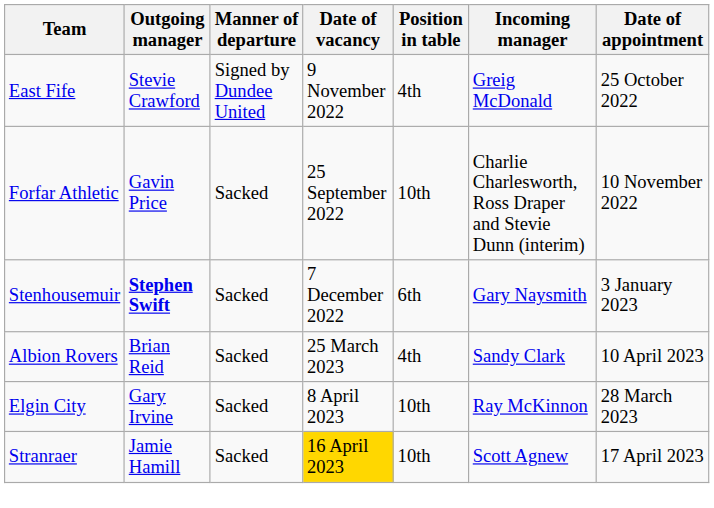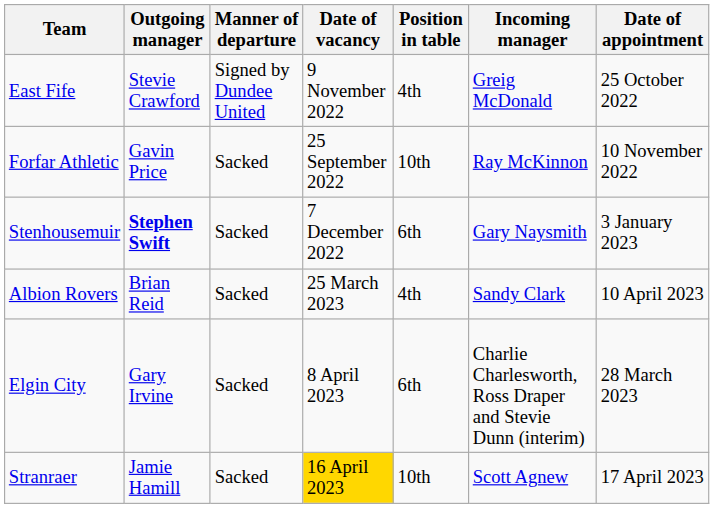 <table class="wikitable sortable">
 <tr>
 <th>Team</th>
 <th>Outgoing manager</th>
 <th>Manner of departure</th>
 <th>Date of vacancy</th>
 <th>Position in table</th>
 <th>Incoming manager</th>
 <th>Date of appointment</th>
 </tr>
 <tr>
 <td><a href='#'>East Fife</a></td>
 <td> <a href='#'>Stevie Crawford</a></td>
 <td>Signed by <a href='#'>Dundee United</a></td>
 <td>9 November 2022</td>
 <td>4th</td>
 <td> <a href='#'>Greig McDonald</a></td>
 <td>25 October 2022</td>
 </tr>
 <tr>
 <td><a href='#'>Forfar Athletic</a></td>
 <td> <a href='#'>Gavin Price</a></td>
 <td>Sacked</td>
 <td>25 September 2022</td>
 <td>10th</td>
-<td><br>Charlie Charlesworth, Ross Draper and Stevie Dunn (interim)</td>
+<td> <a href='#'>Ray McKinnon</a></td>
 <td>10 November 2022</td>
 </tr>
 <tr>
 <td><a href='#'>Stenhousemuir</a></td>
 <td><strong> <a href='#'>Stephen Swift</a></strong></td>
 <td>Sacked</td>
 <td>7 December 2022</td>
 <td>6th</td>
 <td> <a href='#'>Gary Naysmith</a></td>
 <td>3 January 2023</td>
 </tr>
 <tr>
 <td><a href='#'>Albion Rovers</a></td>
 <td> <a href='#'>Brian Reid</a></td>
 <td>Sacked</td>
 <td>25 March 2023</td>
 <td>4th</td>
 <td> <a href='#'>Sandy Clark</a></td>
 <td>10 April 2023</td>
 </tr>
 <tr>
 <td><a href='#'>Elgin City</a></td>
 <td> <a href='#'>Gary Irvine</a></td>
 <td>Sacked</td>
 <td>8 April 2023</td>
-<td>10th</td>
-<td> <a href='#'>Ray McKinnon</a></td>
+<td>6th</td>
+<td><br>Charlie Charlesworth, Ross Draper and Stevie Dunn (interim)</td>
 <td>28 March 2023</td>
 </tr>
 <tr>
 <td><a href='#'>Stranraer</a></td>
 <td> <a href='#'>Jamie Hamill</a></td>
 <td>Sacked</td>
 <td style="background: gold;">16 April 2023</td>
 <td>10th</td>
 <td> <a href='#'>Scott Agnew</a></td>
 <td>17 April 2023</td>
 </tr>
 </table>
